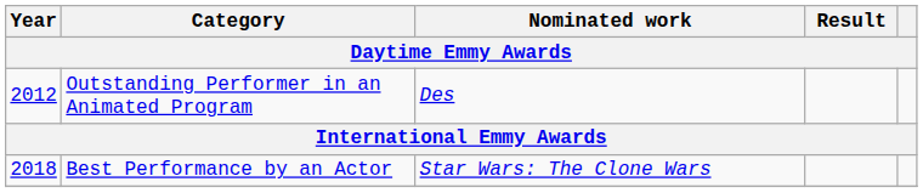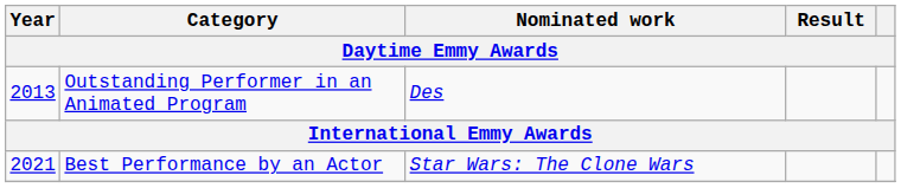 <table class=wikitable>
 <tr>
 <th scope="col" style="width:1em;">Year</th>
 <th scope="col" style="width:29em;">Category</th>
 <th scope="col" style="width:34em;">Nominated work</th>
 <th scope="col" style="width:5em;">Result</th>
 <th scope="col" style="width:1em;"></th>
 </tr>
 <tr>
 <th colspan="5"><a href='#'>Daytime Emmy Awards</a></th>
 </tr>
 <tr>
-<td><a href='#'>2012</a></td>
+<td><a href='#'>2013</a></td>
 <td><a href='#'>Outstanding Performer in an Animated Program</a></td>
 <td><em><a href='#'>Des</a></em></td>
 <td></td>
 <td></td>
 </tr>
 <tr>
 <th colspan="5"><a href='#'>International Emmy Awards</a></th>
 </tr>
 <tr>
-<td><a href='#'>2018</a></td>
+<td><a href='#'>2021</a></td>
 <td><a href='#'>Best Performance by an Actor</a></td>
 <td><em><a href='#'>Star Wars: The Clone Wars</a></em></td>
 <td></td>
 <td></td>
 </tr>
 <tr>
 </tr>
 </table>
